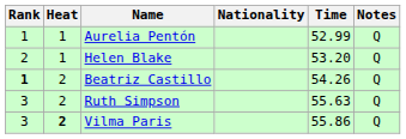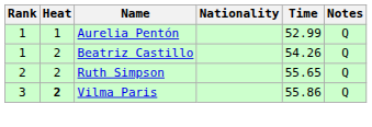 <table class="wikitable sortable" style="text-align:center; font-size:95%">
 <tr>
 <th>Rank</th>
 <th>Heat</th>
 <th>Name</th>
 <th>Nationality</th>
 <th>Time</th>
 <th>Notes</th>
 </tr>
 <tr bgcolor=ccffcc>
 <td>1</td>
 <td>1</td>
 <td align=left><a href='#'>Aurelia Pentón</a></td>
 <td align=left></td>
 <td>52.99</td>
 <td>Q</td>
 </tr>
 <tr bgcolor=ccffcc>
-<td>2</td>
 <td>1</td>
-<td align=left><a href='#'>Helen Blake</a></td>
-<td align=left></td>
-<td>53.20</td>
-<td>Q</td>
-</tr>
-<tr bgcolor=ccffcc>
-<td><strong>1</strong></td>
 <td>2</td>
 <td align=left><a href='#'>Beatriz Castillo</a></td>
 <td align=left></td>
 <td>54.26</td>
 <td>Q</td>
 </tr>
 <tr bgcolor=ccffcc>
-<td>3</td>
+<td>2</td>
 <td>2</td>
 <td align=left><a href='#'>Ruth Simpson</a></td>
 <td align=left></td>
-<td>55.63</td>
+<td>55.65</td>
 <td>Q</td>
 </tr>
 <tr bgcolor=ccffcc>
 <td>3</td>
 <td><strong>2</strong></td>
 <td align=left><a href='#'>Vilma Paris</a></td>
 <td align=left></td>
 <td>55.86</td>
 <td>Q</td>
 </tr>
 </table>
